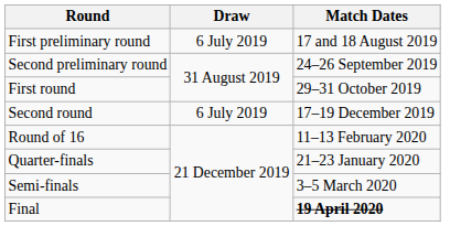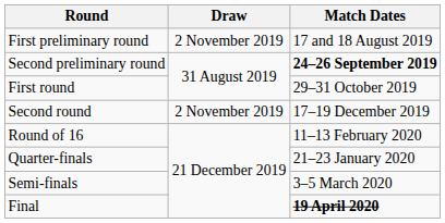 <table class="wikitable">
 <tr>
 <th>Round</th>
 <th>Draw</th>
 <th>Match Dates</th>
 </tr>
 <tr>
 <td>First preliminary round</td>
-<td align=center>6 July 2019</td>
+<td align=center>2 November 2019</td>
 <td>17 and 18 August 2019</td>
 </tr>
 <tr>
 <td>Second preliminary round</td>
 <td rowspan=2 align=center>31 August 2019</td>
-<td>24–26 September 2019</td>
+<td><strong>24–26 September 2019</strong></td>
 </tr>
 <tr>
 <td>First round</td>
 <td>29–31 October 2019</td>
 </tr>
 <tr>
 <td>Second round</td>
-<td align=center>6 July 2019</td>
+<td align=center>2 November 2019</td>
 <td>17–19 December 2019</td>
 </tr>
 <tr>
 <td>Round of 16</td>
 <td rowspan=4 align=center>21 December 2019</td>
 <td>11–13 February 2020</td>
 </tr>
 <tr>
 <td>Quarter-finals</td>
 <td>21–23 January 2020</td>
 </tr>
 <tr>
 <td>Semi-finals</td>
 <td>3–5 March 2020</td>
 </tr>
 <tr>
 <td>Final</td>
 <td><strong><s>19 April 2020</s></strong></td>
 </tr>
 </table>
